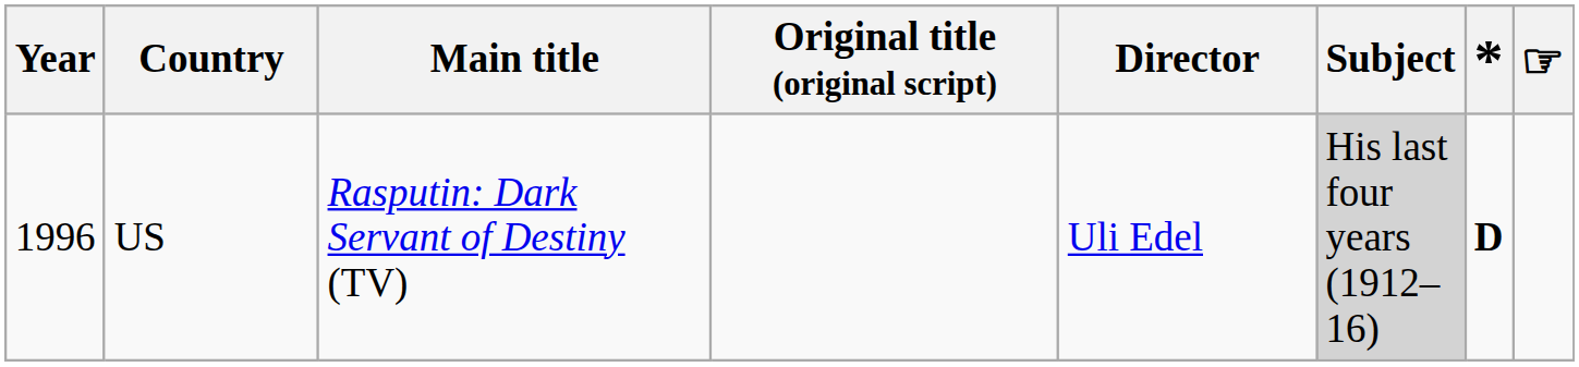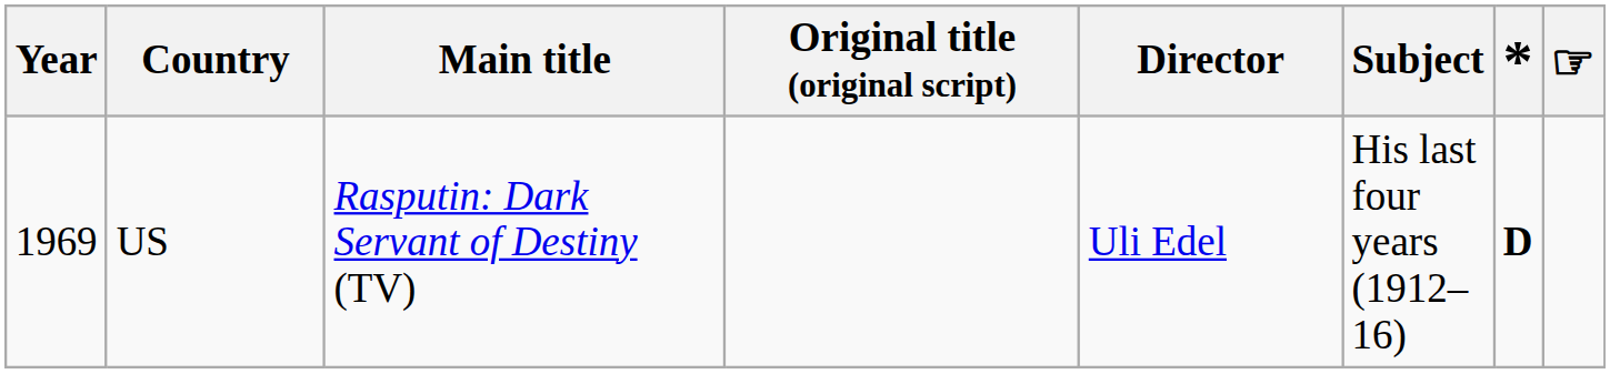 <table class="wikitable sortable" style="width:100%;">
 <tr>
 <th>Year</th>
 <th width= 80>Country</th>
 <th class="unsortable" style="width:160px;">Main title<br></th>
 <th class="unsortable" style="width:140px;">Original title<br><small>(original script)</small></th>
 <th width=100>Director</th>
 <th class="unsortable">Subject</th>
 <th width= 3><big><big>*</big></big></th>
 <th width= 3><big>☞</big></th>
 </tr>
 <tr>
-<td>1996</td>
+<td>1969</td>
 <td>US</td>
 <td><em><a href='#'>Rasputin: Dark Servant of Destiny</a></em> (TV)</td>
 <td></td>
 <td><a href='#'>Uli Edel</a></td>
-<td style="background: lightgrey;">His last four years (1912–16)</td>
+<td>His last four years (1912–16)</td>
 <td><strong>D</strong></td>
 </tr>
 </table>
